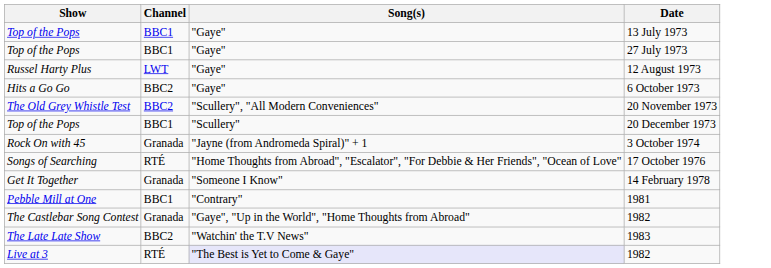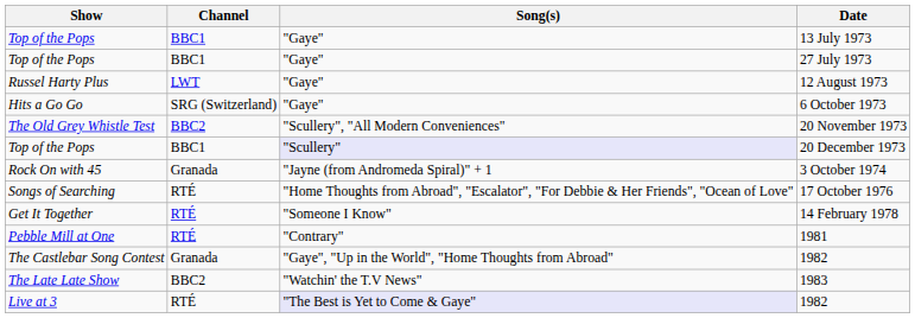 <table class="wikitable">
 <tr>
 <th>Show</th>
 <th>Channel</th>
 <th>Song(s)</th>
 <th>Date</th>
 </tr>
 <tr>
 <td><em><a href='#'>Top of the Pops</a></em></td>
 <td><a href='#'>BBC1</a></td>
 <td>"Gaye"</td>
 <td>13 July 1973</td>
 </tr>
 <tr>
 <td><em>Top of the Pops</em></td>
 <td>BBC1</td>
 <td>"Gaye"</td>
 <td>27 July 1973</td>
 </tr>
 <tr>
 <td><em>Russel Harty Plus</em></td>
 <td><a href='#'>LWT</a></td>
 <td>"Gaye" </td>
 <td>12 August 1973</td>
 </tr>
 <tr>
 <td><em>Hits a Go Go</em></td>
-<td>BBC2</td>
+<td>SRG (Switzerland)</td>
 <td>"Gaye"</td>
 <td>6 October 1973</td>
 </tr>
 <tr>
 <td><em><a href='#'>The Old Grey Whistle Test</a></em></td>
 <td><a href='#'>BBC2</a></td>
 <td>"Scullery", "All Modern Conveniences"</td>
 <td>20 November 1973</td>
 </tr>
 <tr>
 <td><em>Top of the Pops</em></td>
 <td>BBC1</td>
-<td>"Scullery"</td>
+<td style="background: lavender;">"Scullery"</td>
 <td>20 December 1973</td>
 </tr>
 <tr>
 <td><em>Rock On with 45</em></td>
 <td>Granada</td>
 <td>"Jayne (from Andromeda Spiral)" + 1</td>
 <td>3 October 1974</td>
 </tr>
 <tr>
 <td><em>Songs of Searching</em></td>
 <td>RTÉ</td>
 <td>"Home Thoughts from Abroad", "Escalator", "For Debbie & Her Friends", "Ocean of Love"</td>
 <td>17 October 1976</td>
 </tr>
 <tr>
 <td><em>Get It Together</em></td>
-<td>Granada</td>
+<td><a href='#'>RTÉ</a></td>
 <td>"Someone I Know"</td>
 <td>14 February 1978</td>
 </tr>
 <tr>
 <td><em><a href='#'>Pebble Mill at One</a></em></td>
-<td>BBC1</td>
+<td><a href='#'>RTÉ</a></td>
 <td>"Contrary"</td>
 <td>1981</td>
 </tr>
 <tr>
 <td><em>The Castlebar Song Contest</em></td>
 <td>Granada</td>
 <td>"Gaye", "Up in the World", "Home Thoughts from Abroad"</td>
 <td>1982</td>
 </tr>
 <tr>
 <td><em><a href='#'>The Late Late Show</a></em></td>
 <td>BBC2</td>
 <td>"Watchin' the T.V News"</td>
 <td>1983</td>
 </tr>
 <tr>
 <td><em><a href='#'>Live at 3</a></em></td>
 <td>RTÉ</td>
 <td style="background: lavender;">"The Best is Yet to Come & Gaye"</td>
 <td>1982</td>
 </tr>
 </table>
